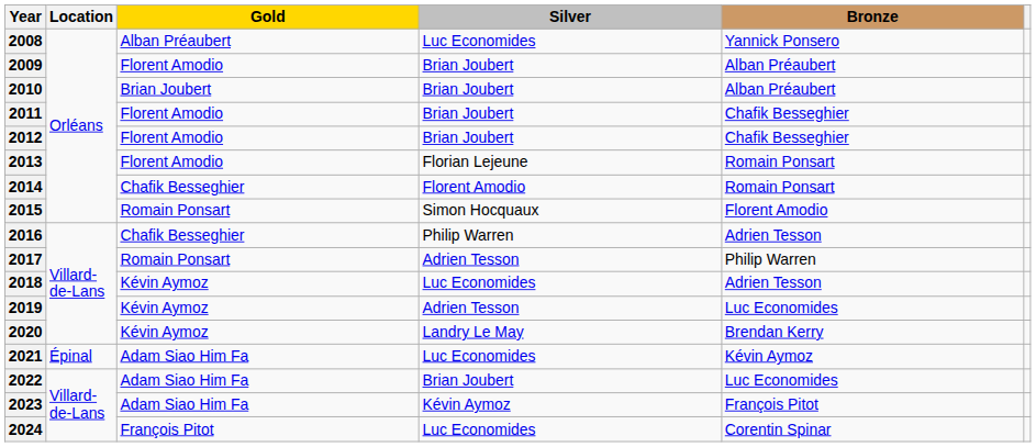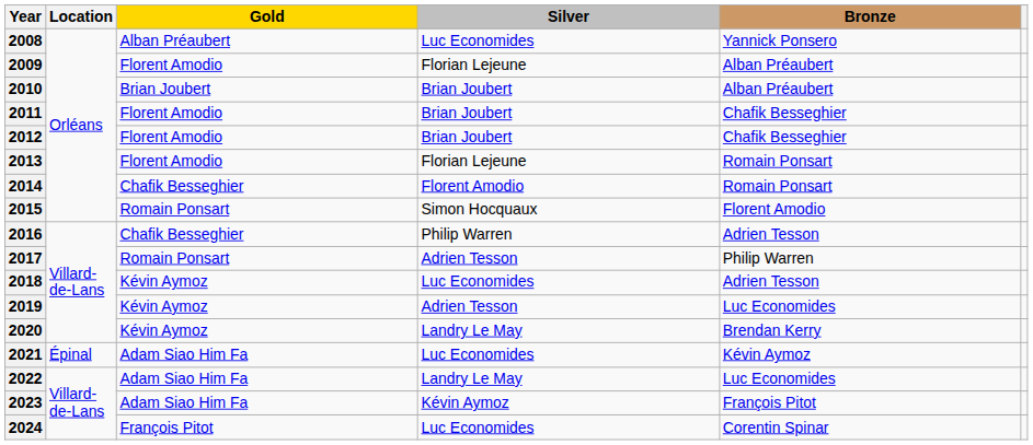 <table class="wikitable unsortable" style="text-align:left; width:85%">
 <tr>
 <th scope="col" style="text-align:center">Year</th>
 <th scope="col" style="text-align:center">Location</th>
 <td scope="col" style="text-align:center; width:30%; background:gold"><strong>Gold</strong></td>
 <td scope="col" style="text-align:center; width:30%; background:silver"><strong>Silver</strong></td>
 <td scope="col" style="text-align:center; width:30%; background:#c96"><strong>Bronze</strong></td>
 <th scope="col" style="text-align:center"></th>
 </tr>
 <tr>
 <th scope="row">2008</th>
 <td rowspan="8"><a href='#'>Orléans</a></td>
 <td><a href='#'>Alban Préaubert</a></td>
 <td><a href='#'>Luc Economides</a></td>
 <td><a href='#'>Yannick Ponsero</a></td>
 <td></td>
 </tr>
 <tr>
 <th scope="row">2009</th>
 <td><a href='#'>Florent Amodio</a></td>
-<td><a href='#'>Brian Joubert</a></td>
+<td>Florian Lejeune</td>
 <td><a href='#'>Alban Préaubert</a></td>
 <td></td>
 </tr>
 <tr>
 <th scope="row">2010</th>
 <td><a href='#'>Brian Joubert</a></td>
 <td><a href='#'>Brian Joubert</a></td>
 <td><a href='#'>Alban Préaubert</a></td>
 <td></td>
 </tr>
 <tr>
 <th scope="row">2011</th>
 <td><a href='#'>Florent Amodio</a></td>
 <td><a href='#'>Brian Joubert</a></td>
 <td><a href='#'>Chafik Besseghier</a></td>
 <td></td>
 </tr>
 <tr>
 <th scope="row">2012</th>
 <td><a href='#'>Florent Amodio</a></td>
 <td><a href='#'>Brian Joubert</a></td>
 <td><a href='#'>Chafik Besseghier</a></td>
 <td></td>
 </tr>
 <tr>
 <th scope="row">2013</th>
 <td><a href='#'>Florent Amodio</a></td>
 <td>Florian Lejeune</td>
 <td><a href='#'>Romain Ponsart</a></td>
 <td></td>
 </tr>
 <tr>
 <th scope="row">2014</th>
 <td><a href='#'>Chafik Besseghier</a></td>
 <td><a href='#'>Florent Amodio</a></td>
 <td><a href='#'>Romain Ponsart</a></td>
 <td></td>
 </tr>
 <tr>
 <th scope="row">2015</th>
 <td><a href='#'>Romain Ponsart</a></td>
 <td>Simon Hocquaux</td>
 <td><a href='#'>Florent Amodio</a></td>
 <td></td>
 </tr>
 <tr>
 <th scope="row">2016</th>
 <td rowspan="5"><a href='#'>Villard-de-Lans</a></td>
 <td><a href='#'>Chafik Besseghier</a></td>
 <td>Philip Warren</td>
 <td><a href='#'>Adrien Tesson</a></td>
 <td></td>
 </tr>
 <tr>
 <th scope="row">2017</th>
 <td><a href='#'>Romain Ponsart</a></td>
 <td><a href='#'>Adrien Tesson</a></td>
 <td>Philip Warren</td>
 <td></td>
 </tr>
 <tr>
 <th scope="row">2018</th>
 <td><a href='#'>Kévin Aymoz</a></td>
 <td><a href='#'>Luc Economides</a></td>
 <td><a href='#'>Adrien Tesson</a></td>
 <td></td>
 </tr>
 <tr>
 <th scope="row">2019</th>
 <td><a href='#'>Kévin Aymoz</a></td>
 <td><a href='#'>Adrien Tesson</a></td>
 <td><a href='#'>Luc Economides</a></td>
 <td></td>
 </tr>
 <tr>
 <th scope="row">2020</th>
 <td><a href='#'>Kévin Aymoz</a></td>
 <td><a href='#'>Landry Le May</a></td>
 <td> <a href='#'>Brendan Kerry</a></td>
 <td></td>
 </tr>
 <tr>
 <th scope="row">2021</th>
 <td><a href='#'>Épinal</a></td>
 <td><a href='#'>Adam Siao Him Fa</a></td>
 <td><a href='#'>Luc Economides</a></td>
 <td><a href='#'>Kévin Aymoz</a></td>
 <td></td>
 </tr>
 <tr>
 <th scope="row">2022</th>
 <td rowspan="3"><a href='#'>Villard-de-Lans</a></td>
 <td><a href='#'>Adam Siao Him Fa</a></td>
-<td><a href='#'>Brian Joubert</a></td>
+<td><a href='#'>Landry Le May</a></td>
 <td><a href='#'>Luc Economides</a></td>
 <td></td>
 </tr>
 <tr>
 <th scope="row">2023</th>
 <td><a href='#'>Adam Siao Him Fa</a></td>
 <td><a href='#'>Kévin Aymoz</a></td>
 <td><a href='#'>François Pitot</a></td>
 <td></td>
 </tr>
 <tr>
 <th scope="row">2024</th>
 <td><a href='#'>François Pitot</a></td>
 <td><a href='#'>Luc Economides</a></td>
 <td><a href='#'>Corentin Spinar</a></td>
 <td></td>
 </tr>
 </table>
